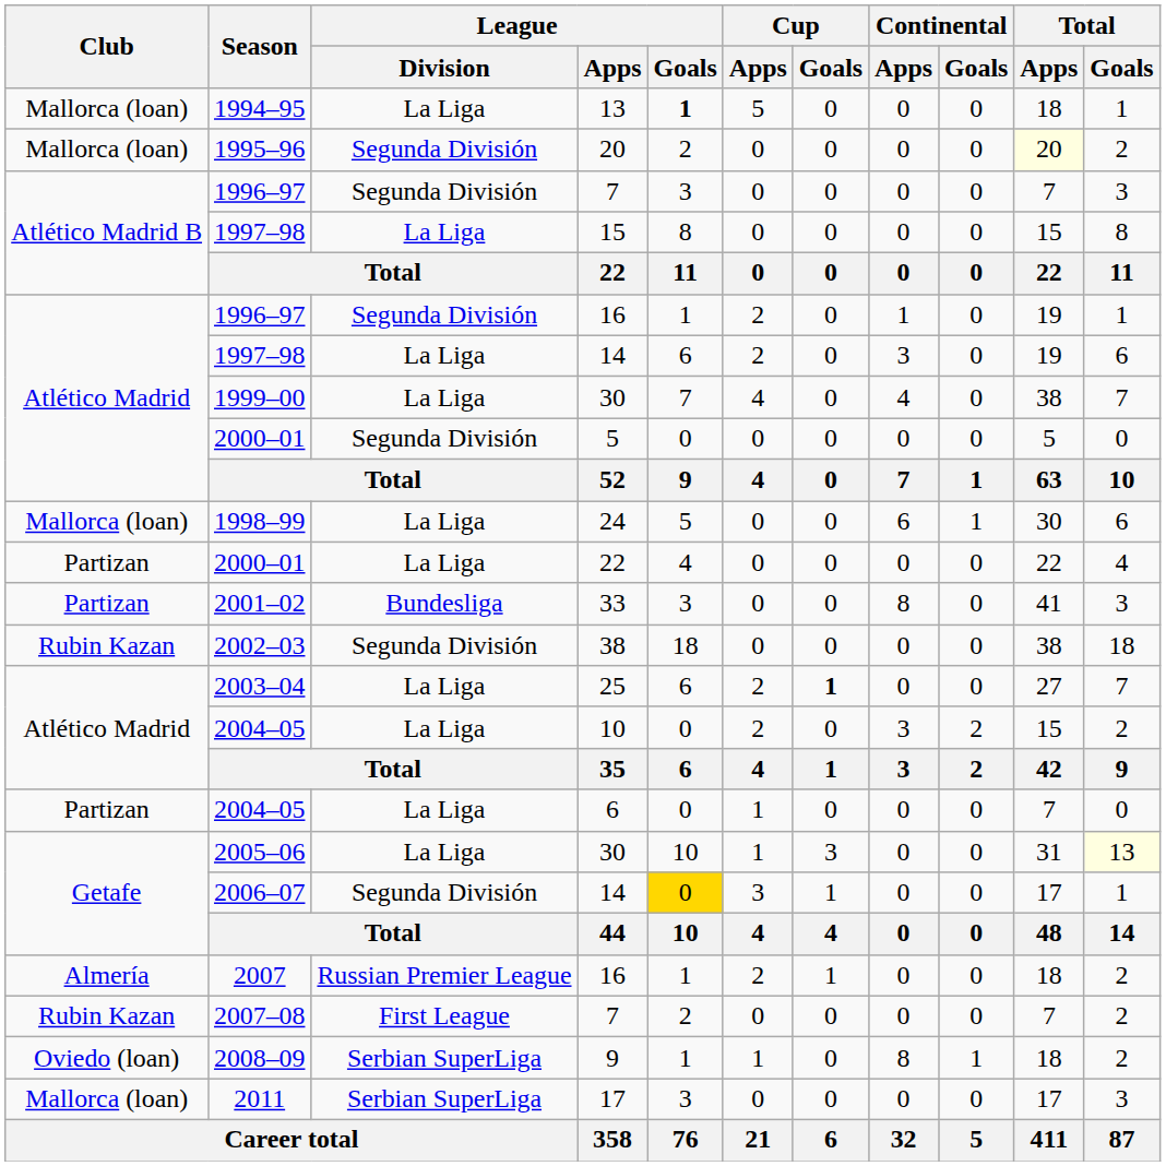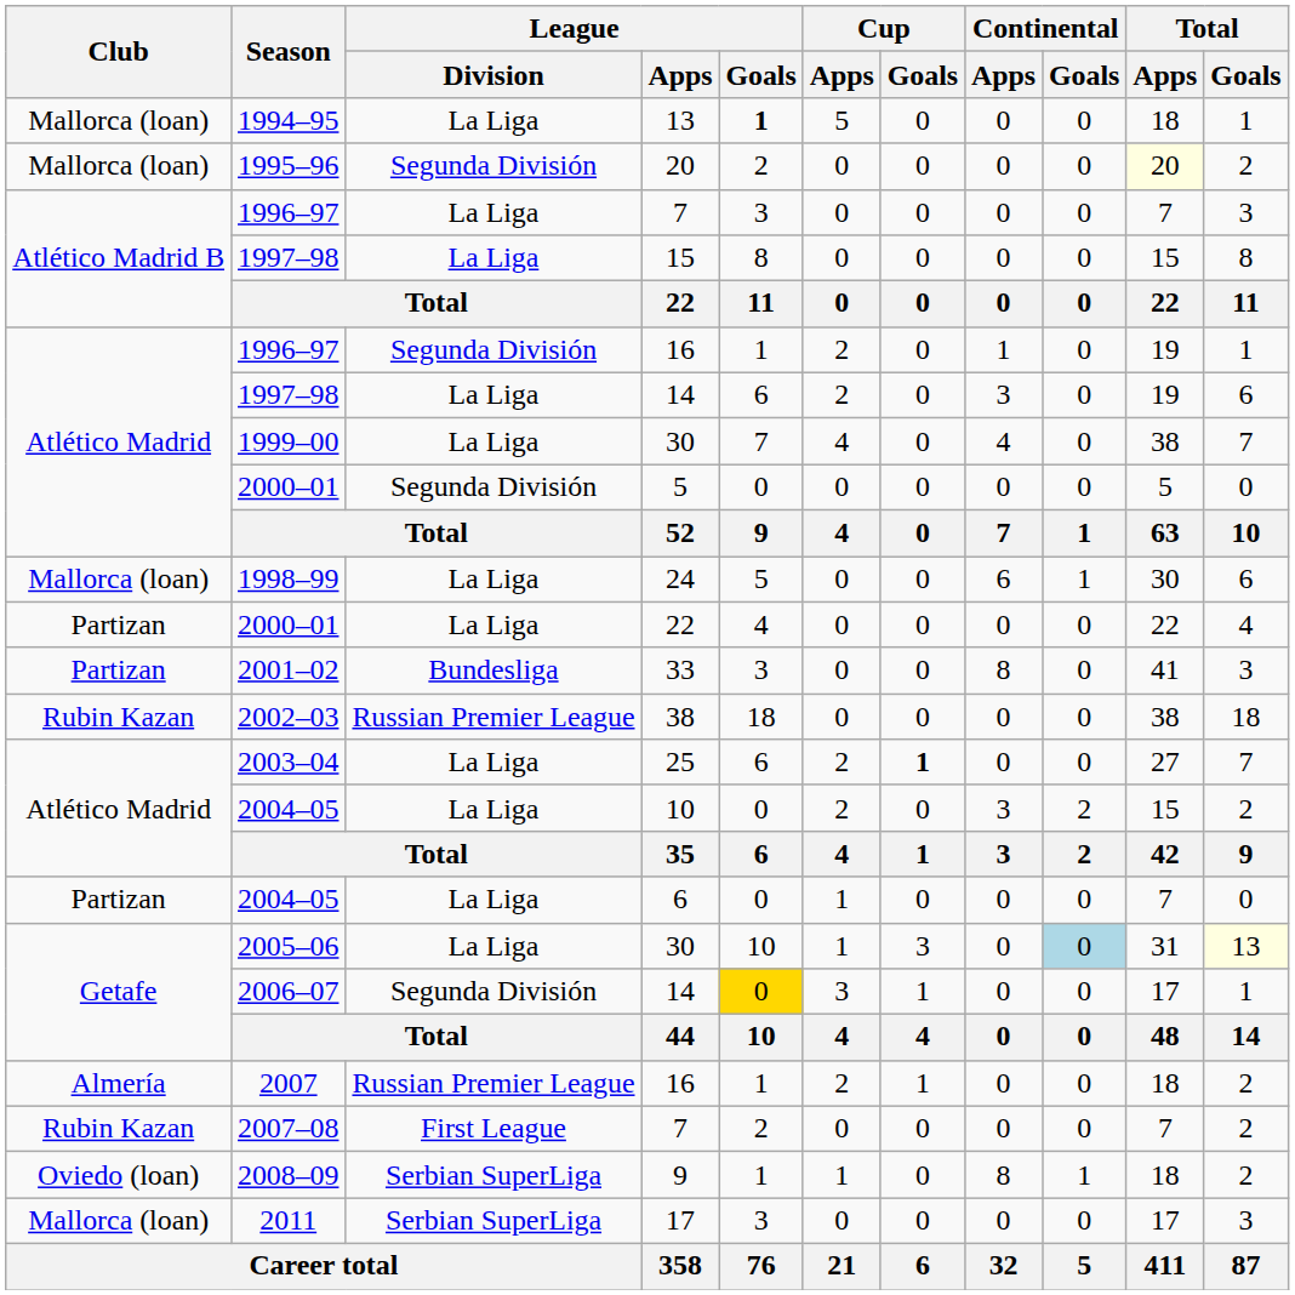 <table class="wikitable" style="text-align:center">
 <tr>
 <th rowspan="2">Club</th>
 <th rowspan="2">Season</th>
 <th colspan="3">League</th>
 <th colspan="2">Cup</th>
 <th colspan="2">Continental</th>
 <th colspan="2">Total</th>
 </tr>
 <tr>
 <th>Division</th>
 <th>Apps</th>
 <th>Goals</th>
 <th>Apps</th>
 <th>Goals</th>
 <th>Apps</th>
 <th>Goals</th>
 <th>Apps</th>
 <th>Goals</th>
 </tr>
 <tr>
 <td>Mallorca (loan)</td>
 <td><a href='#'>1994–95</a></td>
 <td>La Liga</td>
 <td>13</td>
 <td><strong>1</strong></td>
 <td>5</td>
 <td>0</td>
 <td>0</td>
 <td>0</td>
 <td>18</td>
 <td>1</td>
 </tr>
 <tr>
 <td>Mallorca (loan)</td>
 <td><a href='#'>1995–96</a></td>
 <td><a href='#'>Segunda División</a></td>
 <td>20</td>
 <td>2</td>
 <td>0</td>
 <td>0</td>
 <td>0</td>
 <td>0</td>
 <td style="background: lightyellow;">20</td>
 <td>2</td>
 </tr>
 <tr>
 <td rowspan="3"><a href='#'>Atlético Madrid B</a></td>
 <td><a href='#'>1996–97</a></td>
-<td>Segunda División</td>
+<td>La Liga</td>
 <td>7</td>
 <td>3</td>
 <td>0</td>
 <td>0</td>
 <td>0</td>
 <td>0</td>
 <td>7</td>
 <td>3</td>
 </tr>
 <tr>
 <td><a href='#'>1997–98</a></td>
 <td><a href='#'>La Liga</a></td>
 <td>15</td>
 <td>8</td>
 <td>0</td>
 <td>0</td>
 <td>0</td>
 <td>0</td>
 <td>15</td>
 <td>8</td>
 </tr>
 <tr>
 <th colspan="2">Total</th>
 <th>22</th>
 <th>11</th>
 <th>0</th>
 <th>0</th>
 <th>0</th>
 <th>0</th>
 <th>22</th>
 <th>11</th>
 </tr>
 <tr>
 <td rowspan="5"><a href='#'>Atlético Madrid</a></td>
 <td><a href='#'>1996–97</a></td>
 <td><a href='#'>Segunda División</a></td>
 <td>16</td>
 <td>1</td>
 <td>2</td>
 <td>0</td>
 <td>1</td>
 <td>0</td>
 <td>19</td>
 <td>1</td>
 </tr>
 <tr>
 <td><a href='#'>1997–98</a></td>
 <td>La Liga</td>
 <td>14</td>
 <td>6</td>
 <td>2</td>
 <td>0</td>
 <td>3</td>
 <td>0</td>
 <td>19</td>
 <td>6</td>
 </tr>
 <tr>
 <td><a href='#'>1999–00</a></td>
 <td>La Liga</td>
 <td>30</td>
 <td>7</td>
 <td>4</td>
 <td>0</td>
 <td>4</td>
 <td>0</td>
 <td>38</td>
 <td>7</td>
 </tr>
 <tr>
 <td><a href='#'>2000–01</a></td>
 <td>Segunda División</td>
 <td>5</td>
 <td>0</td>
 <td>0</td>
 <td>0</td>
 <td>0</td>
 <td>0</td>
 <td>5</td>
 <td>0</td>
 </tr>
 <tr>
 <th colspan="2">Total</th>
 <th>52</th>
 <th>9</th>
 <th>4</th>
 <th>0</th>
 <th>7</th>
 <th>1</th>
 <th>63</th>
 <th>10</th>
 </tr>
 <tr>
 <td><a href='#'>Mallorca</a> (loan)</td>
 <td><a href='#'>1998–99</a></td>
 <td>La Liga</td>
 <td>24</td>
 <td>5</td>
 <td>0</td>
 <td>0</td>
 <td>6</td>
 <td>1</td>
 <td>30</td>
 <td>6</td>
 </tr>
 <tr>
 <td>Partizan</td>
 <td><a href='#'>2000–01</a></td>
 <td>La Liga</td>
 <td>22</td>
 <td>4</td>
 <td>0</td>
 <td>0</td>
 <td>0</td>
 <td>0</td>
 <td>22</td>
 <td>4</td>
 </tr>
 <tr>
 <td><a href='#'>Partizan</a></td>
 <td><a href='#'>2001–02</a></td>
 <td><a href='#'>Bundesliga</a></td>
 <td>33</td>
 <td>3</td>
 <td>0</td>
 <td>0</td>
 <td>8</td>
 <td>0</td>
 <td>41</td>
 <td>3</td>
 </tr>
 <tr>
 <td><a href='#'>Rubin Kazan</a></td>
 <td><a href='#'>2002–03</a></td>
-<td>Segunda División</td>
+<td><a href='#'>Russian Premier League</a></td>
 <td>38</td>
 <td>18</td>
 <td>0</td>
 <td>0</td>
 <td>0</td>
 <td>0</td>
 <td>38</td>
 <td>18</td>
 </tr>
 <tr>
 <td rowspan="3">Atlético Madrid</td>
 <td><a href='#'>2003–04</a></td>
 <td>La Liga</td>
 <td>25</td>
 <td>6</td>
 <td>2</td>
 <td><strong>1</strong></td>
 <td>0</td>
 <td>0</td>
 <td>27</td>
 <td>7</td>
 </tr>
 <tr>
 <td><a href='#'>2004–05</a></td>
 <td>La Liga</td>
 <td>10</td>
 <td>0</td>
 <td>2</td>
 <td>0</td>
 <td>3</td>
 <td>2</td>
 <td>15</td>
 <td>2</td>
 </tr>
 <tr>
 <th colspan="2">Total</th>
 <th>35</th>
 <th>6</th>
 <th>4</th>
 <th>1</th>
 <th>3</th>
 <th>2</th>
 <th>42</th>
 <th>9</th>
 </tr>
 <tr>
 <td>Partizan</td>
 <td><a href='#'>2004–05</a></td>
 <td>La Liga</td>
 <td>6</td>
 <td>0</td>
 <td>1</td>
 <td>0</td>
 <td>0</td>
 <td>0</td>
 <td>7</td>
 <td>0</td>
 </tr>
 <tr>
 <td rowspan="3"><a href='#'>Getafe</a></td>
 <td><a href='#'>2005–06</a></td>
 <td>La Liga</td>
 <td>30</td>
 <td>10</td>
 <td>1</td>
 <td>3</td>
 <td>0</td>
-<td>0</td>
+<td style="background: lightblue;">0</td>
 <td>31</td>
 <td style="background: lightyellow;">13</td>
 </tr>
 <tr>
 <td><a href='#'>2006–07</a></td>
 <td>Segunda División</td>
 <td>14</td>
 <td style="background: gold;">0</td>
 <td>3</td>
 <td>1</td>
 <td>0</td>
 <td>0</td>
 <td>17</td>
 <td>1</td>
 </tr>
 <tr>
 <th colspan="2">Total</th>
 <th>44</th>
 <th>10</th>
 <th>4</th>
 <th>4</th>
 <th>0</th>
 <th>0</th>
 <th>48</th>
 <th>14</th>
 </tr>
 <tr>
 <td><a href='#'>Almería</a></td>
 <td><a href='#'>2007</a></td>
 <td><a href='#'>Russian Premier League</a></td>
 <td>16</td>
 <td>1</td>
 <td>2</td>
 <td>1</td>
 <td>0</td>
 <td>0</td>
 <td>18</td>
 <td>2</td>
 </tr>
 <tr>
 <td><a href='#'>Rubin Kazan</a></td>
 <td><a href='#'>2007–08</a></td>
 <td><a href='#'>First League</a></td>
 <td>7</td>
 <td>2</td>
 <td>0</td>
 <td>0</td>
 <td>0</td>
 <td>0</td>
 <td>7</td>
 <td>2</td>
 </tr>
 <tr>
 <td><a href='#'>Oviedo</a> (loan)</td>
 <td><a href='#'>2008–09</a></td>
 <td><a href='#'>Serbian SuperLiga</a></td>
 <td>9</td>
 <td>1</td>
 <td>1</td>
 <td>0</td>
 <td>8</td>
 <td>1</td>
 <td>18</td>
 <td>2</td>
 </tr>
 <tr>
 <td><a href='#'>Mallorca</a> (loan)</td>
 <td><a href='#'>2011</a></td>
 <td><a href='#'>Serbian SuperLiga</a></td>
 <td>17</td>
 <td>3</td>
 <td>0</td>
 <td>0</td>
 <td>0</td>
 <td>0</td>
 <td>17</td>
 <td>3</td>
 </tr>
 <tr>
 <th colspan="3">Career total</th>
 <th>358</th>
 <th>76</th>
 <th>21</th>
 <th>6</th>
 <th>32</th>
 <th>5</th>
 <th>411</th>
 <th>87</th>
 </tr>
 </table>
